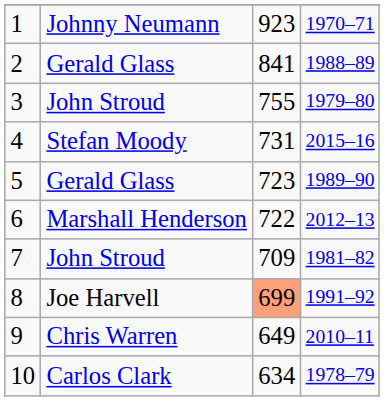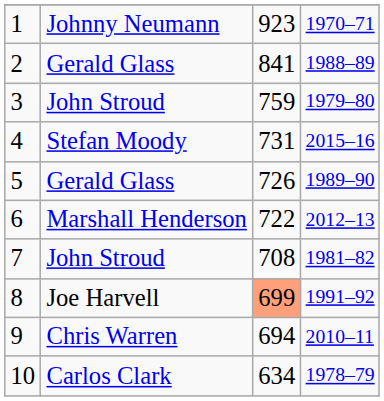 <table class="wikitable">
 <tr>
 </tr>
 <tr>
 <td>1</td>
 <td><a href='#'>Johnny Neumann</a></td>
 <td>923</td>
 <td style="font-size:80%;"><a href='#'>1970–71</a></td>
 </tr>
 <tr>
 <td>2</td>
 <td><a href='#'>Gerald Glass</a></td>
 <td>841</td>
 <td style="font-size:80%;"><a href='#'>1988–89</a></td>
 </tr>
 <tr>
 <td>3</td>
 <td><a href='#'>John Stroud</a></td>
-<td>755</td>
+<td>759</td>
 <td style="font-size:80%;"><a href='#'>1979–80</a></td>
 </tr>
 <tr>
 <td>4</td>
 <td><a href='#'>Stefan Moody</a></td>
 <td>731</td>
 <td style="font-size:80%;"><a href='#'>2015–16</a></td>
 </tr>
 <tr>
 <td>5</td>
 <td><a href='#'>Gerald Glass</a></td>
-<td>723</td>
+<td>726</td>
 <td style="font-size:80%;"><a href='#'>1989–90</a></td>
 </tr>
 <tr>
 <td>6</td>
 <td><a href='#'>Marshall Henderson</a></td>
 <td>722</td>
 <td style="font-size:80%;"><a href='#'>2012–13</a></td>
 </tr>
 <tr>
 <td>7</td>
 <td><a href='#'>John Stroud</a></td>
-<td>709</td>
+<td>708</td>
 <td style="font-size:80%;"><a href='#'>1981–82</a></td>
 </tr>
 <tr>
 <td>8</td>
 <td>Joe Harvell</td>
 <td style="background: lightsalmon;">699</td>
 <td style="font-size:80%;"><a href='#'>1991–92</a></td>
 </tr>
 <tr>
 <td>9</td>
 <td><a href='#'>Chris Warren</a></td>
-<td>649</td>
+<td>694</td>
 <td style="font-size:80%;"><a href='#'>2010–11</a></td>
 </tr>
 <tr>
 <td>10</td>
 <td><a href='#'>Carlos Clark</a></td>
 <td>634</td>
 <td style="font-size:80%;"><a href='#'>1978–79</a></td>
 </tr>
 </table>
